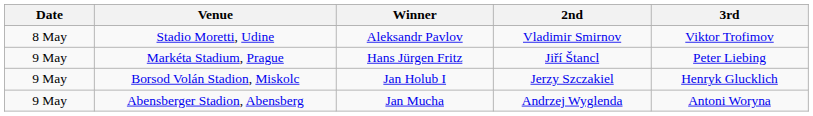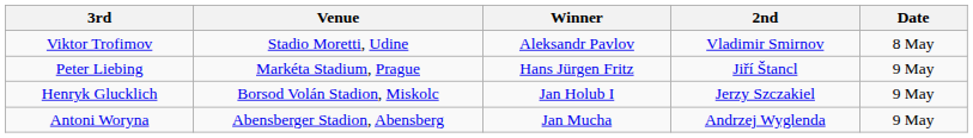 <table class="wikitable" style="text-align:center">
 <tr>
-<th width=100>Date</th>
+<th width=180>3rd</th>
 <th width=280>Venue</th>
 <th width=180>Winner</th>
 <th width=180>2nd</th>
-<th width=180>3rd</th>
+<th width=100>Date</th>
 </tr>
 <tr>
-<td align=center>8 May</td>
+<td> <a href='#'>Viktor Trofimov</a></td>
 <td> <a href='#'>Stadio Moretti</a>, <a href='#'>Udine</a></td>
 <td> <a href='#'>Aleksandr Pavlov</a></td>
 <td> <a href='#'>Vladimir Smirnov</a></td>
-<td> <a href='#'>Viktor Trofimov</a></td>
+<td align=center>8 May</td>
 </tr>
 <tr>
-<td align=center>9 May</td>
+<td> <a href='#'>Peter Liebing</a></td>
 <td> <a href='#'>Markéta Stadium</a>, <a href='#'>Prague</a></td>
 <td> <a href='#'>Hans Jürgen Fritz</a></td>
 <td> <a href='#'>Jiří Štancl</a></td>
-<td> <a href='#'>Peter Liebing</a></td>
+<td align=center>9 May</td>
 </tr>
 <tr>
-<td align=center>9 May</td>
+<td> <a href='#'>Henryk Glucklich</a></td>
 <td> <a href='#'>Borsod Volán Stadion</a>, <a href='#'>Miskolc</a></td>
 <td> <a href='#'>Jan Holub I</a></td>
 <td> <a href='#'>Jerzy Szczakiel</a></td>
-<td> <a href='#'>Henryk Glucklich</a></td>
+<td align=center>9 May</td>
 </tr>
 <tr>
-<td align=center>9 May</td>
+<td> <a href='#'>Antoni Woryna</a></td>
 <td> <a href='#'>Abensberger Stadion</a>, <a href='#'>Abensberg</a></td>
 <td> <a href='#'>Jan Mucha</a></td>
 <td> <a href='#'>Andrzej Wyglenda</a></td>
-<td> <a href='#'>Antoni Woryna</a></td>
+<td align=center>9 May</td>
 </tr>
 </table>
